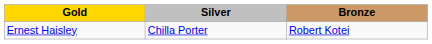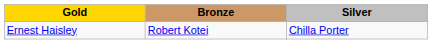 <table class="wikitable" style="text-align:left">
 <tr align="center">
 <td width=200 bgcolor=gold><strong>Gold</strong></td>
+<td width=200 bgcolor=CC9966><strong>Bronze</strong></td>
 <td width=200 bgcolor=silver><strong>Silver</strong></td>
-<td width=200 bgcolor=CC9966><strong>Bronze</strong></td>
 </tr>
 <tr>
 <td><a href='#'>Ernest Haisley</a><br><em></em></td>
+<td><a href='#'>Robert Kotei</a><br><em></em></td>
 <td><a href='#'>Chilla Porter</a><br><em></em></td>
-<td><a href='#'>Robert Kotei</a><br><em></em></td>
 </tr>
 </table>
